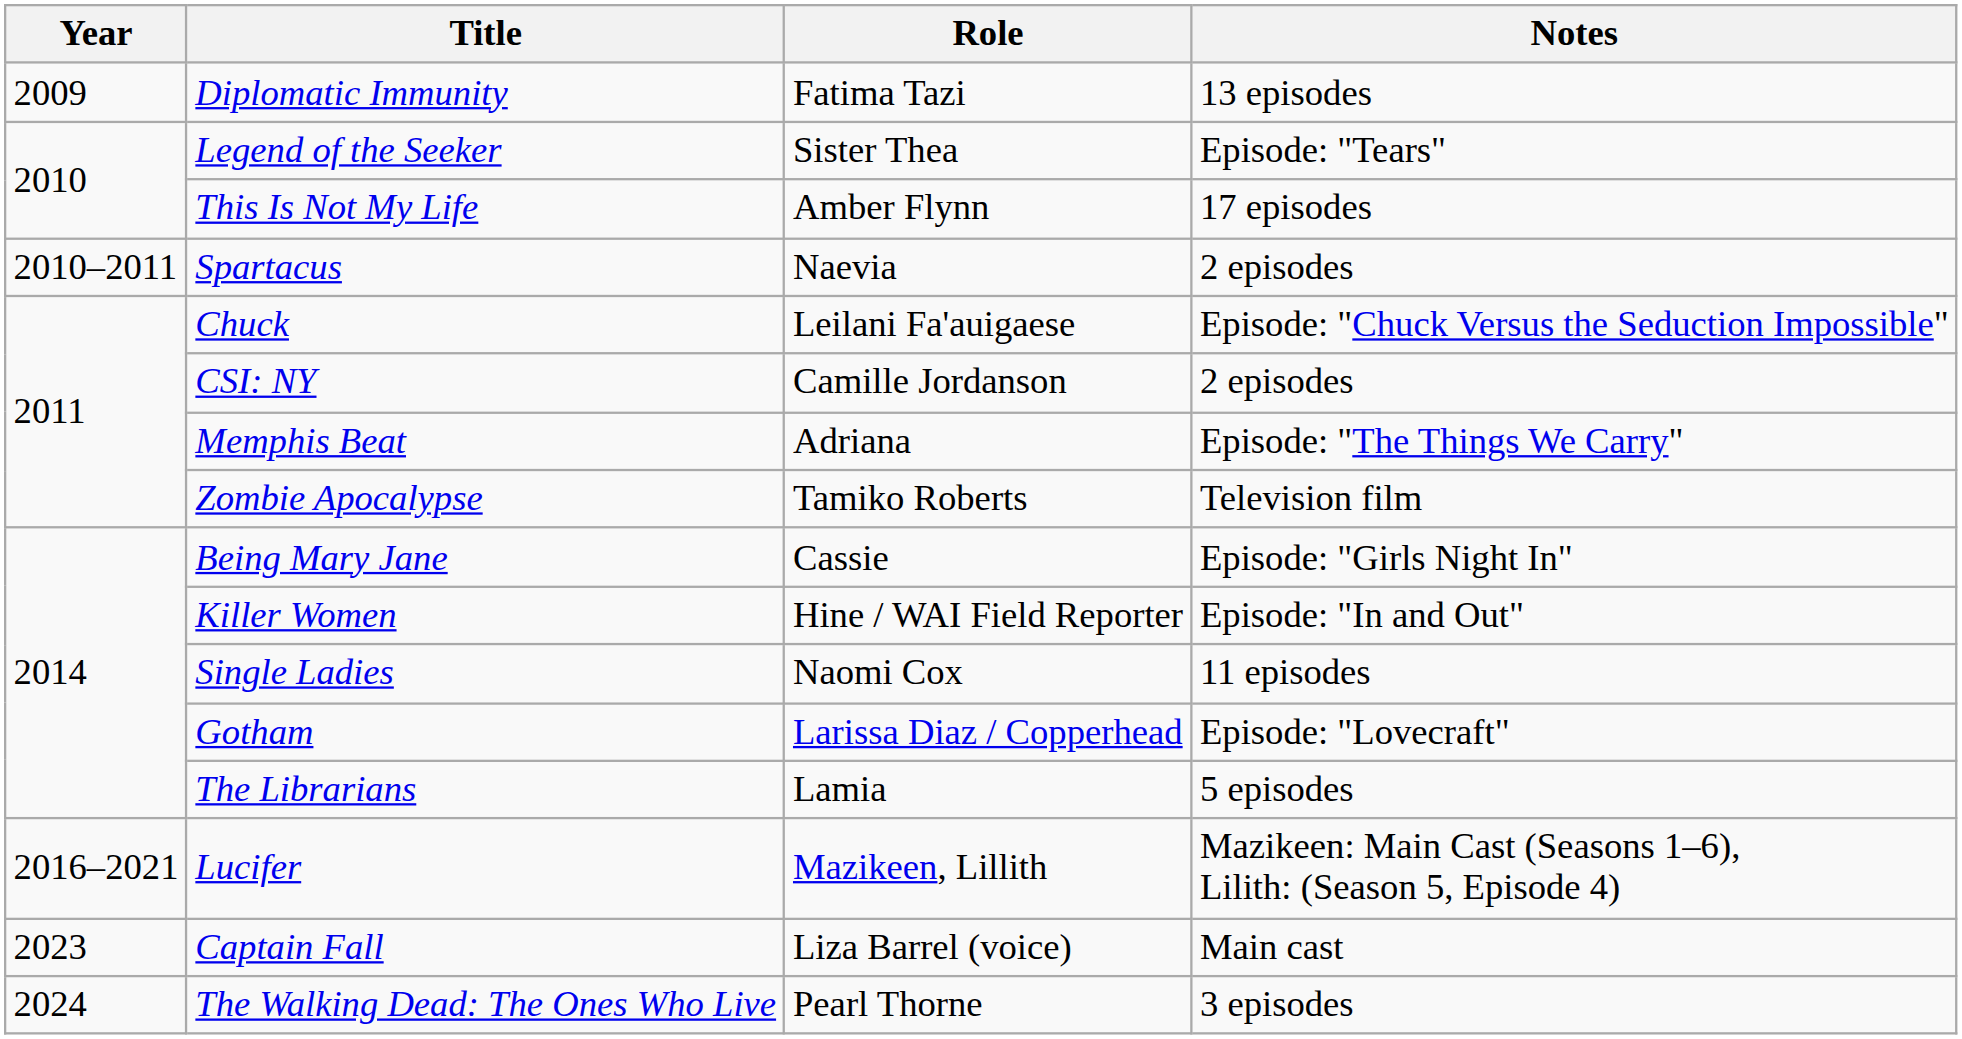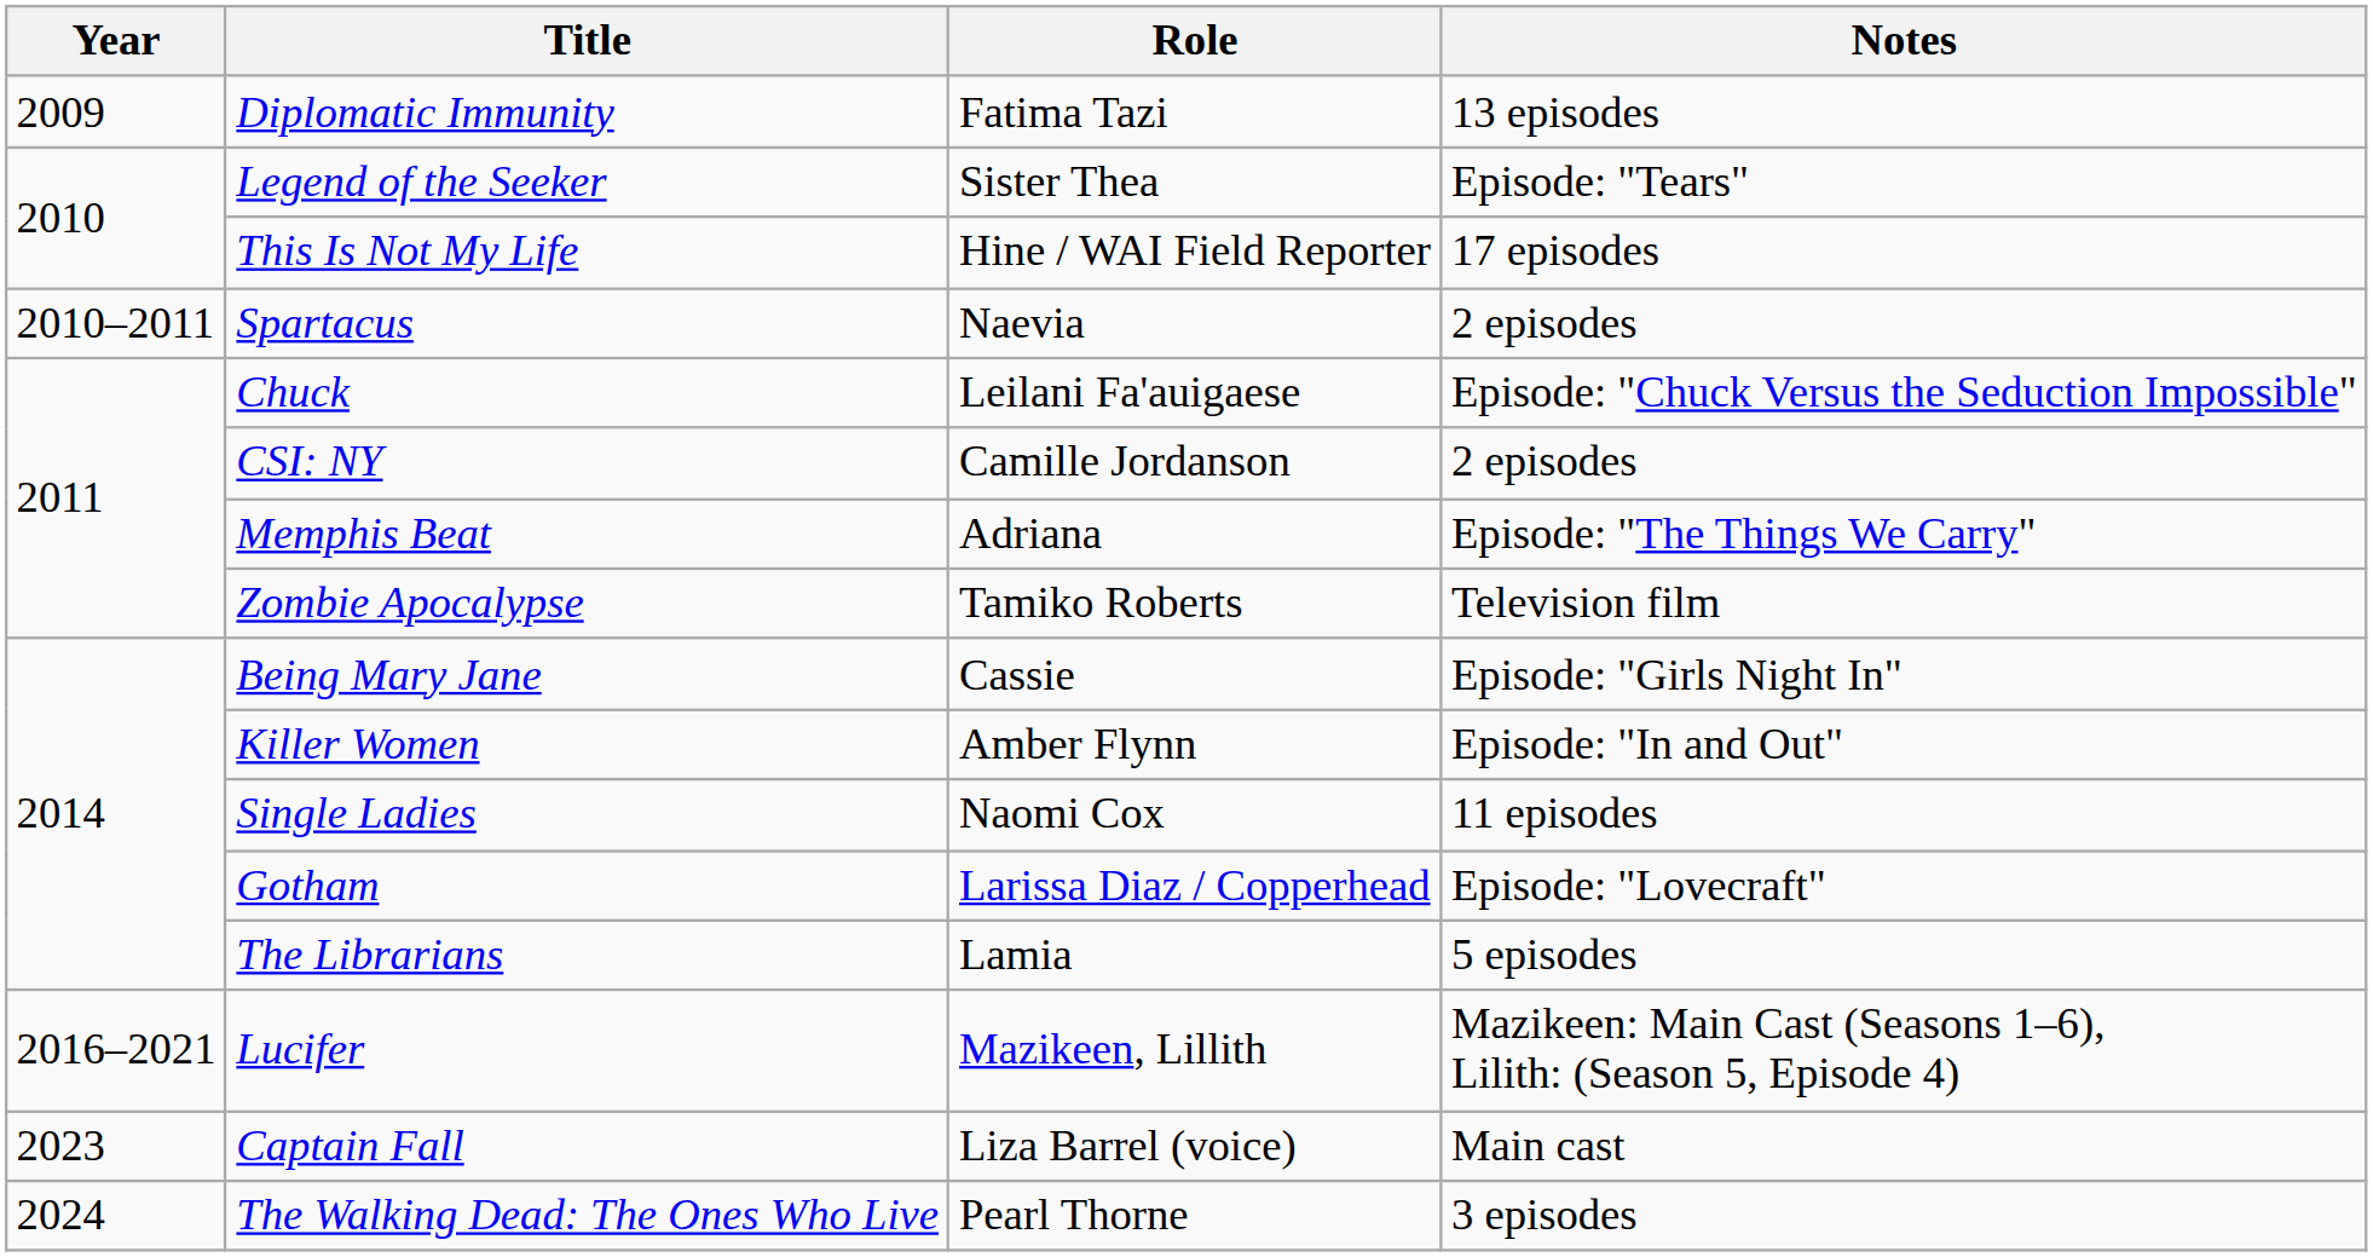 <table class = "wikitable sortable">
 <tr>
 <th>Year</th>
 <th>Title</th>
 <th>Role</th>
 <th>Notes</th>
 </tr>
 <tr>
 <td>2009</td>
 <td><em><a href='#'>Diplomatic Immunity</a></em></td>
 <td>Fatima Tazi</td>
 <td>13 episodes</td>
 </tr>
 <tr>
 <td rowspan=2>2010</td>
 <td><em><a href='#'>Legend of the Seeker</a></em></td>
 <td>Sister Thea</td>
 <td>Episode: "Tears"</td>
 </tr>
 <tr>
 <td><em><a href='#'>This Is Not My Life</a></em></td>
-<td>Amber Flynn</td>
+<td>Hine / WAI Field Reporter</td>
 <td>17 episodes</td>
 </tr>
 <tr>
 <td>2010–2011</td>
 <td><em><a href='#'>Spartacus</a></em></td>
 <td>Naevia</td>
 <td>2 episodes</td>
 </tr>
 <tr>
 <td rowspan=4>2011</td>
 <td><em><a href='#'>Chuck</a></em></td>
 <td>Leilani Fa'auigaese</td>
 <td>Episode: "<a href='#'>Chuck Versus the Seduction Impossible</a>"</td>
 </tr>
 <tr>
 <td><em><a href='#'>CSI: NY</a></em></td>
 <td>Camille Jordanson</td>
 <td>2 episodes</td>
 </tr>
 <tr>
 <td><em><a href='#'>Memphis Beat</a></em></td>
 <td>Adriana</td>
 <td>Episode: "<a href='#'>The Things We Carry</a>"</td>
 </tr>
 <tr>
 <td><em><a href='#'>Zombie Apocalypse</a></em></td>
 <td>Tamiko Roberts</td>
 <td>Television film</td>
 </tr>
 <tr>
 <td rowspan=5>2014</td>
 <td><em><a href='#'>Being Mary Jane</a></em></td>
 <td>Cassie</td>
 <td>Episode: "Girls Night In"</td>
 </tr>
 <tr>
 <td><em><a href='#'>Killer Women</a></em></td>
-<td>Hine / WAI Field Reporter</td>
+<td>Amber Flynn</td>
 <td>Episode: "In and Out"</td>
 </tr>
 <tr>
 <td><em><a href='#'>Single Ladies</a></em></td>
 <td>Naomi Cox</td>
 <td>11 episodes</td>
 </tr>
 <tr>
 <td><em><a href='#'>Gotham</a></em></td>
 <td><a href='#'>Larissa Diaz / Copperhead</a></td>
 <td>Episode: "Lovecraft"</td>
 </tr>
 <tr>
 <td><em><a href='#'>The Librarians</a></em></td>
 <td>Lamia</td>
 <td>5 episodes</td>
 </tr>
 <tr>
 <td>2016–2021</td>
 <td><em><a href='#'>Lucifer</a></em></td>
 <td><a href='#'>Mazikeen</a>, Lillith</td>
 <td>Mazikeen: Main Cast (Seasons 1–6),<br>Lilith: (Season 5, Episode 4)</td>
 </tr>
 <tr>
 <td>2023</td>
 <td><em><a href='#'>Captain Fall</a></em></td>
 <td>Liza Barrel (voice)</td>
 <td>Main cast</td>
 </tr>
 <tr>
 <td>2024</td>
 <td><em><a href='#'>The Walking Dead: The Ones Who Live</a></em></td>
 <td>Pearl Thorne</td>
 <td>3 episodes</td>
 </tr>
 </table>
